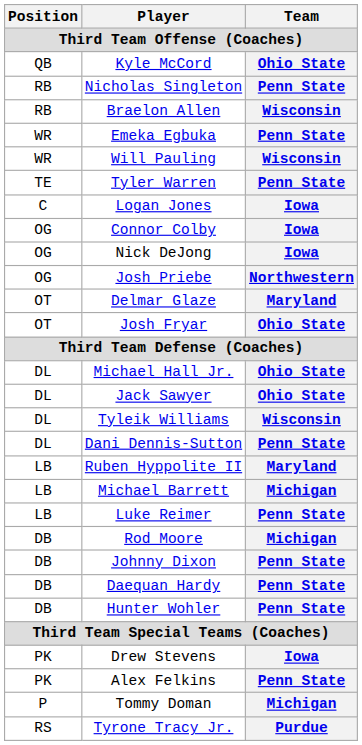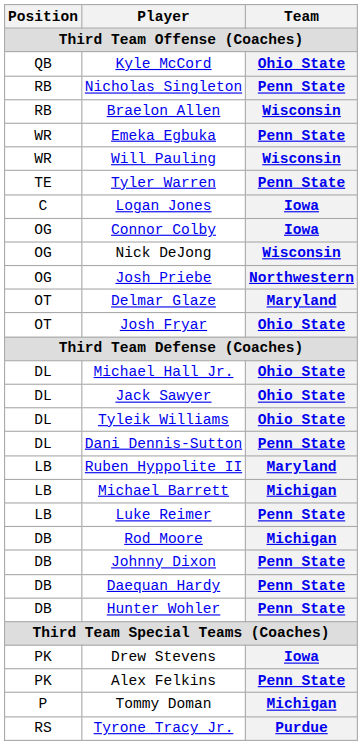 <table class="wikitable sortable">
 <tr>
 <th>Position</th>
 <th>Player</th>
 <th>Team</th>
 </tr>
 <tr>
 <td colspan="3" style="text-align:center; background:#ddd;"><strong>Third Team Offense (Coaches)</strong></td>
 </tr>
 <tr style="text-align:center;">
 <td style="background:white">QB</td>
 <td style="background:white"><a href='#'>Kyle McCord</a></td>
 <th><a href='#'>Ohio State</a></th>
 </tr>
 <tr style="text-align:center;">
 <td style="background:white">RB</td>
 <td style="background:white"><a href='#'>Nicholas Singleton</a></td>
 <th><a href='#'>Penn State</a></th>
 </tr>
 <tr style="text-align:center;">
 <td style="background:white">RB</td>
 <td style="background:white"><a href='#'>Braelon Allen</a></td>
 <th><a href='#'>Wisconsin</a></th>
 </tr>
 <tr style="text-align:center;">
 <td style="background:white">WR</td>
 <td style="background:white"><a href='#'>Emeka Egbuka</a></td>
 <th><a href='#'>Penn State</a></th>
 </tr>
 <tr style="text-align:center;">
 <td style="background:white">WR</td>
 <td style="background:white"><a href='#'>Will Pauling</a></td>
 <th><a href='#'>Wisconsin</a></th>
 </tr>
 <tr style="text-align:center;">
 <td style="background:white">TE</td>
 <td style="background:white"><a href='#'>Tyler Warren</a></td>
 <th><a href='#'>Penn State</a></th>
 </tr>
 <tr style="text-align:center;">
 <td style="background:white">C</td>
 <td style="background:white"><a href='#'>Logan Jones</a></td>
 <th><a href='#'>Iowa</a></th>
 </tr>
 <tr style="text-align:center;">
 <td style="background:white">OG</td>
 <td style="background:white"><a href='#'>Connor Colby</a></td>
 <th><a href='#'>Iowa</a></th>
 </tr>
 <tr style="text-align:center;">
 <td style="background:white">OG</td>
 <td style="background:white">Nick DeJong</td>
-<th><a href='#'>Iowa</a></th>
+<th><a href='#'>Wisconsin</a></th>
 </tr>
 <tr style="text-align:center;">
 <td style="background:white">OG</td>
 <td style="background:white"><a href='#'>Josh Priebe</a></td>
 <th><a href='#'>Northwestern</a></th>
 </tr>
 <tr style="text-align:center;">
 <td style="background:white">OT</td>
 <td style="background:white"><a href='#'>Delmar Glaze</a></td>
 <th><a href='#'>Maryland</a></th>
 </tr>
 <tr style="text-align:center;">
 <td style="background:white">OT</td>
 <td style="background:white"><a href='#'>Josh Fryar</a></td>
 <th><a href='#'>Ohio State</a></th>
 </tr>
 <tr>
 <td colspan="3" style="text-align:center; background:#ddd;"><strong>Third Team Defense (Coaches)</strong></td>
 </tr>
 <tr style="text-align:center;">
 <td style="background:white">DL</td>
 <td style="background:white"><a href='#'>Michael Hall Jr.</a></td>
 <th><a href='#'>Ohio State</a></th>
 </tr>
 <tr style="text-align:center;">
 <td style="background:white">DL</td>
 <td style="background:white"><a href='#'>Jack Sawyer</a></td>
 <th><a href='#'>Ohio State</a></th>
 </tr>
 <tr style="text-align:center;">
 <td style="background:white">DL</td>
 <td style="background:white"><a href='#'>Tyleik Williams</a></td>
-<th><a href='#'>Wisconsin</a></th>
+<th><a href='#'>Ohio State</a></th>
 </tr>
 <tr style="text-align:center;">
 <td style="background:white">DL</td>
 <td style="background:white"><a href='#'>Dani Dennis-Sutton</a></td>
 <th><a href='#'>Penn State</a></th>
 </tr>
 <tr style="text-align:center;">
 <td style="background:white">LB</td>
 <td style="background:white"><a href='#'>Ruben Hyppolite II</a></td>
 <th><a href='#'>Maryland</a></th>
 </tr>
 <tr style="text-align:center;">
 <td style="background:white">LB</td>
 <td style="background:white"><a href='#'>Michael Barrett</a></td>
 <th><a href='#'>Michigan</a></th>
 </tr>
 <tr style="text-align:center;">
 <td style="background:white">LB</td>
 <td style="background:white"><a href='#'>Luke Reimer</a></td>
 <th><a href='#'>Penn State</a></th>
 </tr>
 <tr style="text-align:center;">
 <td style="background:white">DB</td>
 <td style="background:white"><a href='#'>Rod Moore</a></td>
 <th><a href='#'>Michigan</a></th>
 </tr>
 <tr style="text-align:center;">
 <td style="background:white">DB</td>
 <td style="background:white"><a href='#'>Johnny Dixon</a></td>
 <th><a href='#'>Penn State</a></th>
 </tr>
 <tr style="text-align:center;">
 <td style="background:white">DB</td>
 <td style="background:white"><a href='#'>Daequan Hardy</a></td>
 <th><a href='#'>Penn State</a></th>
 </tr>
 <tr style="text-align:center;">
 <td style="background:white">DB</td>
 <td style="background:white"><a href='#'>Hunter Wohler</a></td>
 <th><a href='#'>Penn State</a></th>
 </tr>
 <tr>
 <td colspan="4" style="text-align:center; background:#ddd;"><strong>Third Team Special Teams (Coaches)</strong></td>
 </tr>
 <tr style="text-align:center;">
 <td style="background:white">PK</td>
 <td style="background:white">Drew Stevens</td>
 <th><a href='#'>Iowa</a></th>
 </tr>
 <tr style="text-align:center;">
 <td style="background:white">PK</td>
 <td style="background:white">Alex Felkins</td>
 <th><a href='#'>Penn State</a></th>
 </tr>
 <tr style="text-align:center;">
 <td style="background:white">P</td>
 <td style="background:white">Tommy Doman</td>
 <th><a href='#'>Michigan</a></th>
 </tr>
 <tr style="text-align:center;">
 <td style="background:white">RS</td>
 <td style="background:white"><a href='#'>Tyrone Tracy Jr.</a></td>
 <th><a href='#'>Purdue</a></th>
 </tr>
 </table>
